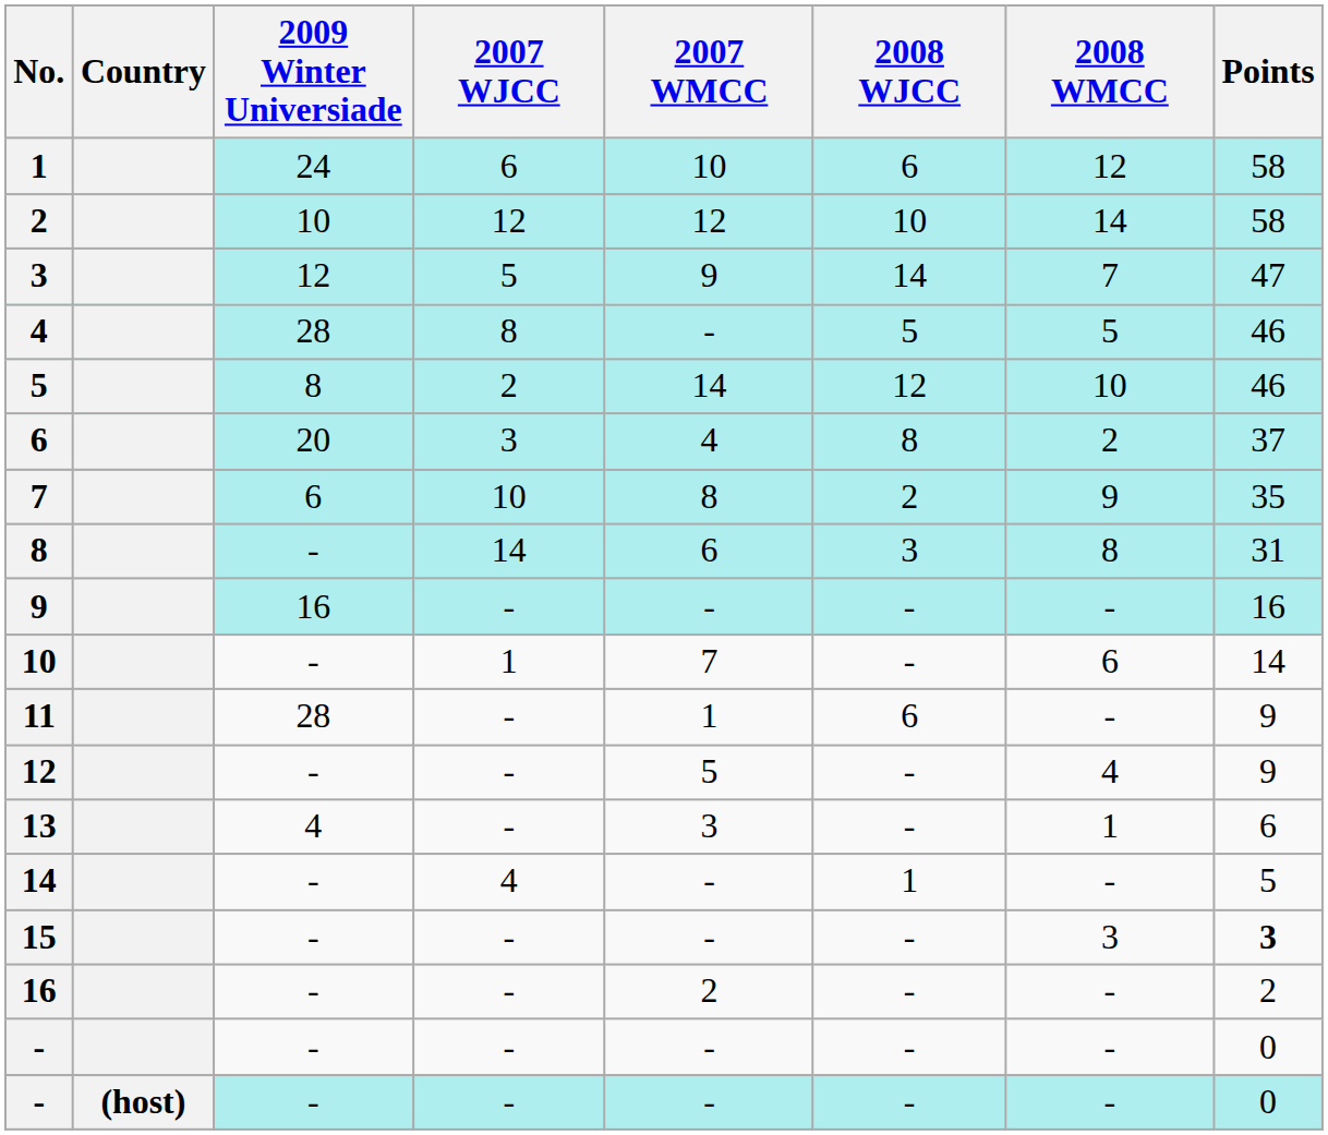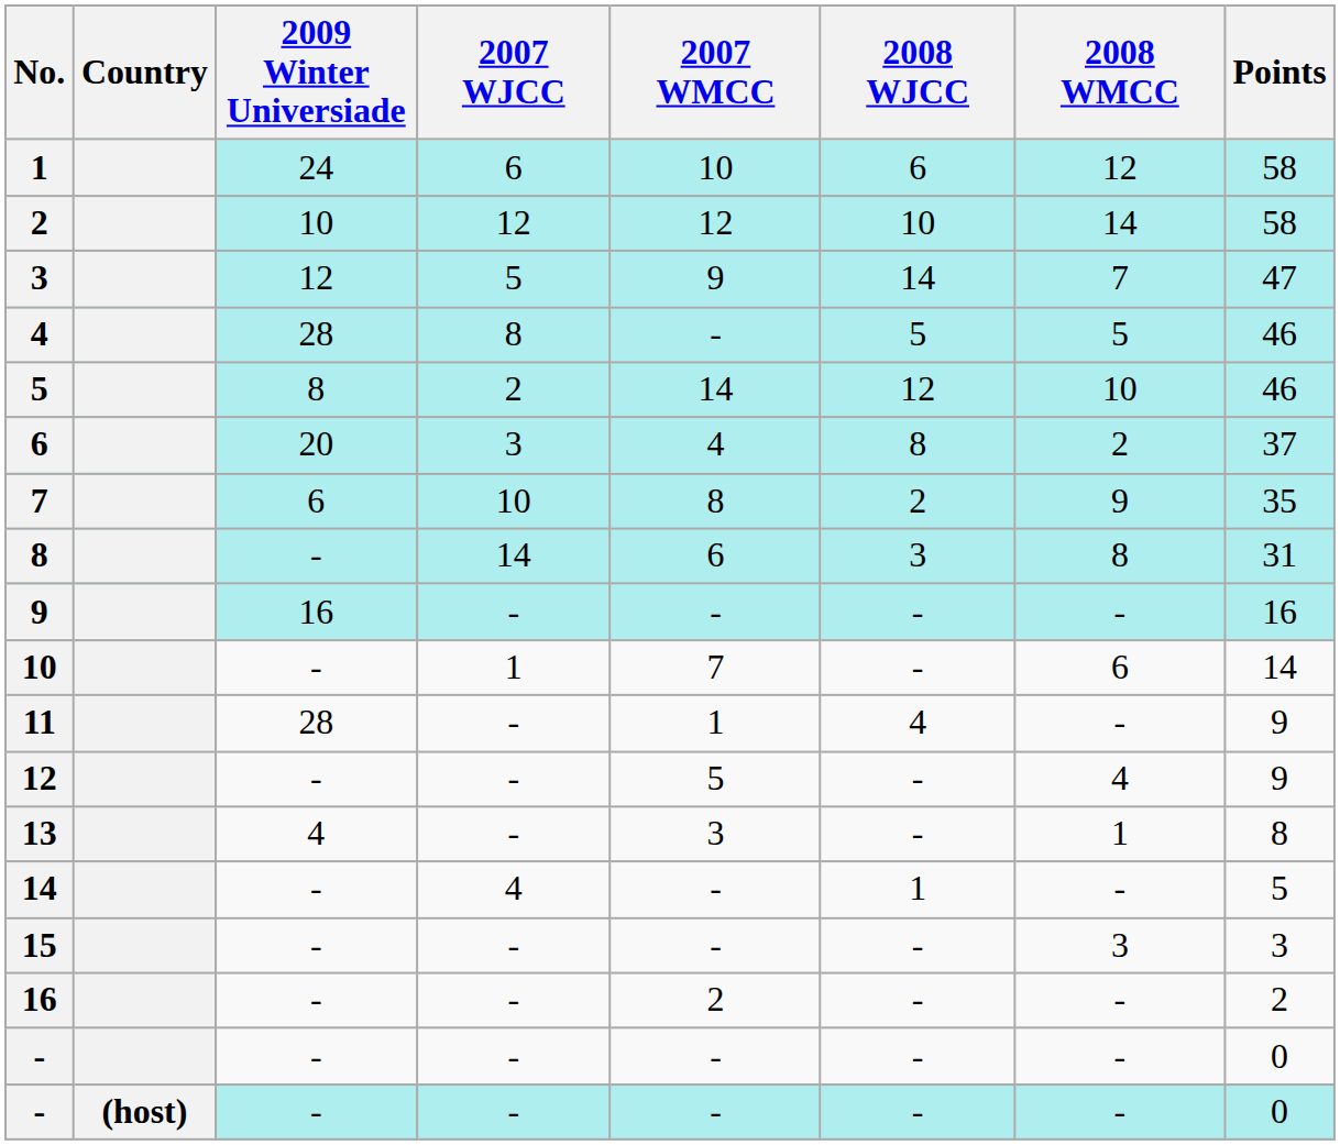 <table class="wikitable sortable">
 <tr align=center>
 <th>No.</th>
 <th>Country</th>
 <th><a href='#'>2009 Winter <br> Universiade</a></th>
 <th><a href='#'>2007 WJCC</a></th>
 <th><a href='#'>2007 WMCC</a></th>
 <th><a href='#'>2008 WJCC</a></th>
 <th><a href='#'>2008 WMCC</a></th>
 <th>Points</th>
 </tr>
 <tr align=center bgcolor=#AFEEEE>
 <th>1</th>
 <th></th>
 <td>24</td>
 <td>6</td>
 <td>10</td>
 <td>6</td>
 <td>12</td>
 <td>58</td>
 </tr>
 <tr align=center bgcolor=#AFEEEE>
 <th>2</th>
 <th></th>
 <td>10</td>
 <td>12</td>
 <td>12</td>
 <td>10</td>
 <td>14</td>
 <td>58</td>
 </tr>
 <tr align=center bgcolor=#AFEEEE>
 <th>3</th>
 <th></th>
 <td>12</td>
 <td>5</td>
 <td>9</td>
 <td>14</td>
 <td>7</td>
 <td>47</td>
 </tr>
 <tr align=center bgcolor=#AFEEEE>
 <th>4</th>
 <th></th>
 <td>28</td>
 <td>8</td>
 <td>-</td>
 <td>5</td>
 <td>5</td>
 <td>46</td>
 </tr>
 <tr align=center bgcolor=#AFEEEE>
 <th>5</th>
 <th></th>
 <td>8</td>
 <td>2</td>
 <td>14</td>
 <td>12</td>
 <td>10</td>
 <td>46</td>
 </tr>
 <tr align=center bgcolor=#AFEEEE>
 <th>6</th>
 <th></th>
 <td>20</td>
 <td>3</td>
 <td>4</td>
 <td>8</td>
 <td>2</td>
 <td>37</td>
 </tr>
 <tr align=center bgcolor=#AFEEEE>
 <th>7</th>
 <th></th>
 <td>6</td>
 <td>10</td>
 <td>8</td>
 <td>2</td>
 <td>9</td>
 <td>35</td>
 </tr>
 <tr align=center bgcolor=#AFEEEE>
 <th>8</th>
 <th></th>
 <td>-</td>
 <td>14</td>
 <td>6</td>
 <td>3</td>
 <td>8</td>
 <td>31</td>
 </tr>
 <tr align=center bgcolor=#AFEEEE>
 <th>9</th>
 <th></th>
 <td>16</td>
 <td>-</td>
 <td>-</td>
 <td>-</td>
 <td>-</td>
 <td>16</td>
 </tr>
 <tr align=center>
 <th>10</th>
 <th></th>
 <td>-</td>
 <td>1</td>
 <td>7</td>
 <td>-</td>
 <td>6</td>
 <td>14</td>
 </tr>
 <tr align=center>
 <th>11</th>
 <th></th>
 <td>28</td>
 <td>-</td>
 <td>1</td>
-<td>6</td>
+<td>4</td>
 <td>-</td>
 <td>9</td>
 </tr>
 <tr align=center>
 <th>12</th>
 <th></th>
 <td>-</td>
 <td>-</td>
 <td>5</td>
 <td>-</td>
 <td>4</td>
 <td>9</td>
 </tr>
 <tr align=center>
 <th>13</th>
 <th></th>
 <td>4</td>
 <td>-</td>
 <td>3</td>
 <td>-</td>
 <td>1</td>
-<td>6</td>
+<td>8</td>
 </tr>
 <tr align=center>
 <th>14</th>
 <th></th>
 <td>-</td>
 <td>4</td>
 <td>-</td>
 <td>1</td>
 <td>-</td>
 <td>5</td>
 </tr>
 <tr align=center>
 <th>15</th>
 <th></th>
 <td>-</td>
 <td>-</td>
 <td>-</td>
 <td>-</td>
 <td>3</td>
-<td><strong>3</strong></td>
+<td>3</td>
 </tr>
 <tr align=center>
 <th>16</th>
 <th></th>
 <td>-</td>
 <td>-</td>
 <td>2</td>
 <td>-</td>
 <td>-</td>
 <td>2</td>
 </tr>
 <tr align=center>
 <th>-</th>
 <th></th>
 <td>-</td>
 <td>-</td>
 <td>-</td>
 <td>-</td>
 <td>-</td>
 <td>0</td>
 </tr>
 <tr align=center bgcolor=#AFEEEE>
 <th>-</th>
 <th> (host)</th>
 <td>-</td>
 <td>-</td>
 <td>-</td>
 <td>-</td>
 <td>-</td>
 <td>0</td>
 </tr>
 </table>
